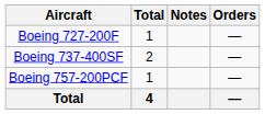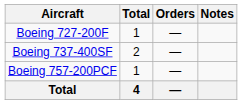 <table class="wikitable" style="margin:0.5em auto; text-align:center">
 <tr>
 <th>Aircraft</th>
 <th>Total</th>
+<th>Orders</th>
 <th>Notes</th>
-<th>Orders</th>
 </tr>
 <tr>
 <td><a href='#'>Boeing 727-200F</a></td>
 <td>1</td>
+<td>—</td>
 <td></td>
-<td>—</td>
 </tr>
 <tr>
 <td><a href='#'>Boeing 737-400SF</a></td>
 <td>2</td>
+<td>—</td>
 <td></td>
-<td>—</td>
 </tr>
 <tr>
 <td><a href='#'>Boeing 757-200PCF</a></td>
 <td>1</td>
+<td>—</td>
 <td></td>
-<td>—</td>
 </tr>
 <tr>
 <th>Total</th>
 <th>4</th>
+<th>—</th>
 <th></th>
-<th>—</th>
 </tr>
 </table>
